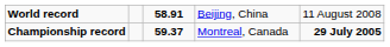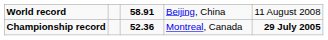 <table class="wikitable">
 <tr>
 <td><strong>World record</strong></td>
 <td style="padding-right:1em"></td>
 <td style="text-align:center;padding-left:1em; padding-right:1em;"><strong>58.91</strong></td>
 <td style="padding-right:1em"><a href='#'>Beijing</a>, China</td>
 <td align=right>11 August 2008</td>
 </tr>
 <tr>
 <td><strong>Championship record</strong></td>
 <td style="padding-right:1em"></td>
-<td style="text-align:center;padding-left:1em; padding-right:1em;"><strong>59.37</strong></td>
+<td style="text-align:center;padding-left:1em; padding-right:1em;"><strong>52.36</strong></td>
 <td style="padding-right:1em"><a href='#'>Montreal</a>, Canada</td>
 <td align=right><strong>29 July 2005</strong></td>
 </tr>
 </table>
